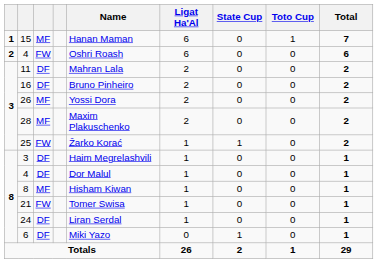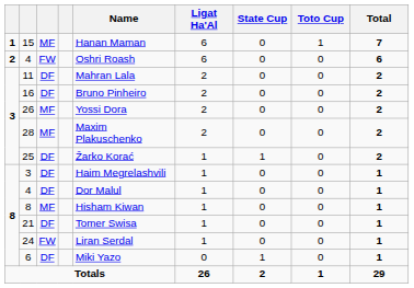 <table class="wikitable" style="text-align:center">
 <tr>
 <th width=15></th>
 <th width=15></th>
 <th width=15></th>
 <th width=15></th>
 <th width=145>Name</th>
 <th width=80><strong><a href='#'>Ligat Ha'Al</a></strong></th>
 <th width=80><strong><a href='#'>State Cup</a></strong></th>
 <th width=80><strong><a href='#'>Toto Cup</a></strong></th>
 <th width=80>Total</th>
 </tr>
 <tr>
 <td><strong>1</strong></td>
 <td>15</td>
 <td><a href='#'>MF</a></td>
 <td></td>
 <td align=left><a href='#'>Hanan Maman</a></td>
 <td>6</td>
 <td>0</td>
 <td>1</td>
 <td><strong>7</strong></td>
 </tr>
 <tr>
 <td><strong>2</strong></td>
 <td>4</td>
 <td><a href='#'>FW</a></td>
 <td></td>
 <td align=left><a href='#'>Oshri Roash</a></td>
 <td>6</td>
 <td>0</td>
 <td>0</td>
 <td><strong>6</strong></td>
 </tr>
 <tr>
 <td rowspan=5><strong>3</strong></td>
 <td>11</td>
 <td><a href='#'>DF</a></td>
 <td></td>
 <td align=left><a href='#'>Mahran Lala</a></td>
 <td>2</td>
 <td>0</td>
 <td>0</td>
 <td><strong>2</strong></td>
 </tr>
 <tr>
 <td>16</td>
 <td><a href='#'>DF</a></td>
 <td></td>
 <td align=left><a href='#'>Bruno Pinheiro</a></td>
 <td>2</td>
 <td>0</td>
 <td>0</td>
 <td><strong>2</strong></td>
 </tr>
 <tr>
 <td>26</td>
 <td><a href='#'>MF</a></td>
 <td></td>
 <td align=left><a href='#'>Yossi Dora</a></td>
 <td>2</td>
 <td>0</td>
 <td>0</td>
 <td><strong>2</strong></td>
 </tr>
 <tr>
 <td>28</td>
 <td><a href='#'>MF</a></td>
 <td></td>
 <td align=left><a href='#'>Maxim Plakuschenko</a></td>
 <td>2</td>
 <td>0</td>
 <td>0</td>
 <td><strong>2</strong></td>
 </tr>
 <tr>
 <td>25</td>
-<td><a href='#'>FW</a></td>
+<td><a href='#'>DF</a></td>
 <td></td>
 <td align=left><a href='#'>Žarko Korać</a></td>
 <td>1</td>
 <td>1</td>
 <td>0</td>
 <td><strong>2</strong></td>
 </tr>
 <tr>
 <td rowspan=6><strong>8</strong></td>
 <td>3</td>
 <td><a href='#'>DF</a></td>
 <td></td>
 <td align=left><a href='#'>Haim Megrelashvili</a></td>
 <td>1</td>
 <td>0</td>
 <td>0</td>
 <td><strong>1</strong></td>
 </tr>
 <tr>
 <td>4</td>
 <td><a href='#'>DF</a></td>
 <td></td>
 <td align=left><a href='#'>Dor Malul</a></td>
 <td>1</td>
 <td>0</td>
 <td>0</td>
 <td><strong>1</strong></td>
 </tr>
 <tr>
 <td>8</td>
 <td><a href='#'>MF</a></td>
 <td></td>
 <td align=left><a href='#'>Hisham Kiwan</a></td>
 <td>1</td>
 <td>0</td>
 <td>0</td>
 <td><strong>1</strong></td>
 </tr>
 <tr>
 <td>21</td>
-<td><a href='#'>FW</a></td>
+<td><a href='#'>DF</a></td>
 <td></td>
 <td align=left><a href='#'>Tomer Swisa</a></td>
 <td>1</td>
 <td>0</td>
 <td>0</td>
 <td><strong>1</strong></td>
 </tr>
 <tr>
 <td>24</td>
-<td><a href='#'>DF</a></td>
+<td><a href='#'>FW</a></td>
 <td></td>
 <td align=left><a href='#'>Liran Serdal</a></td>
 <td>1</td>
 <td>0</td>
 <td>0</td>
 <td><strong>1</strong></td>
 </tr>
 <tr>
 <td>6</td>
 <td><a href='#'>DF</a></td>
 <td></td>
 <td align=left><a href='#'>Miki Yazo</a></td>
 <td>0</td>
 <td>1</td>
 <td>0</td>
 <td><strong>1</strong></td>
 </tr>
 <tr>
 <td colspan=5><strong>Totals</strong></td>
 <td><strong>26</strong></td>
 <td><strong>2</strong></td>
 <td><strong>1</strong></td>
 <td><strong>29</strong></td>
 </tr>
 </table>
